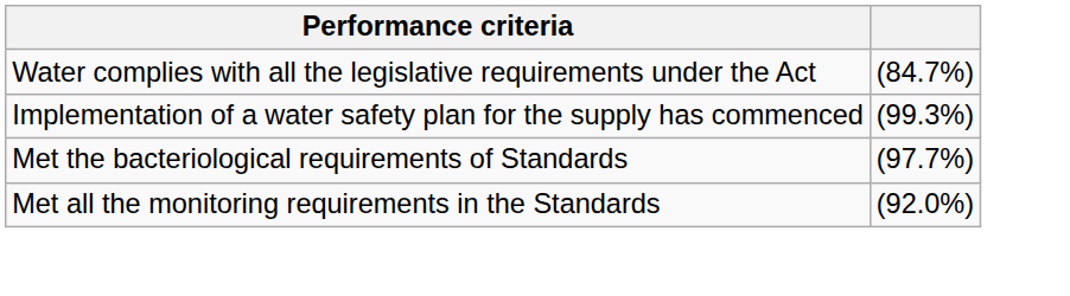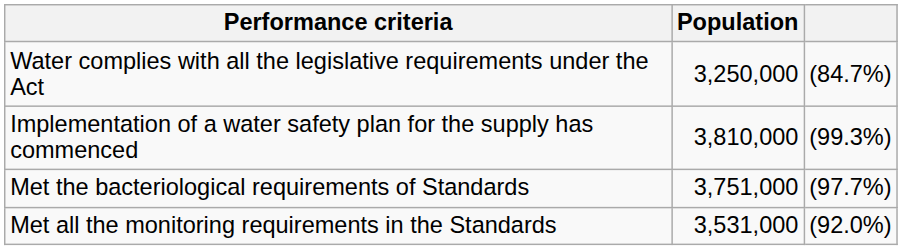 <table class="wikitable">
 <tr>
 <th>Performance criteria</th>
+<th>Population</th>
 <th></th>
 </tr>
 <tr>
 <td>Water complies with all the legislative requirements under the Act</td>
+<td align="right">3,250,000</td>
 <td>(84.7%)</td>
 </tr>
 <tr>
 <td>Implementation of a water safety plan for the supply has commenced</td>
+<td align="right">3,810,000</td>
 <td>(99.3%)</td>
 </tr>
 <tr>
 <td>Met the bacteriological requirements of Standards</td>
+<td align="right">3,751,000</td>
 <td>(97.7%)</td>
 </tr>
 <tr>
 <td>Met all the monitoring requirements in the Standards</td>
+<td align="right">3,531,000</td>
 <td>(92.0%)</td>
 </tr>
 </table>
